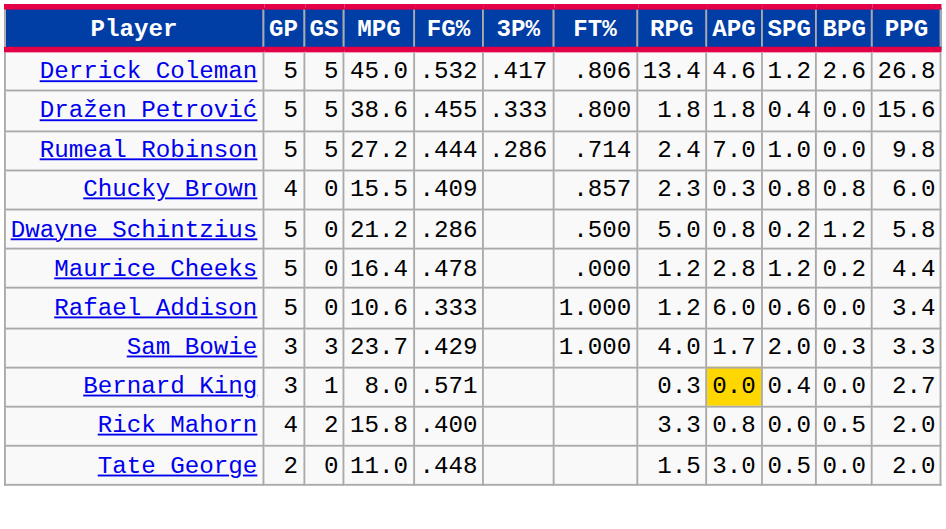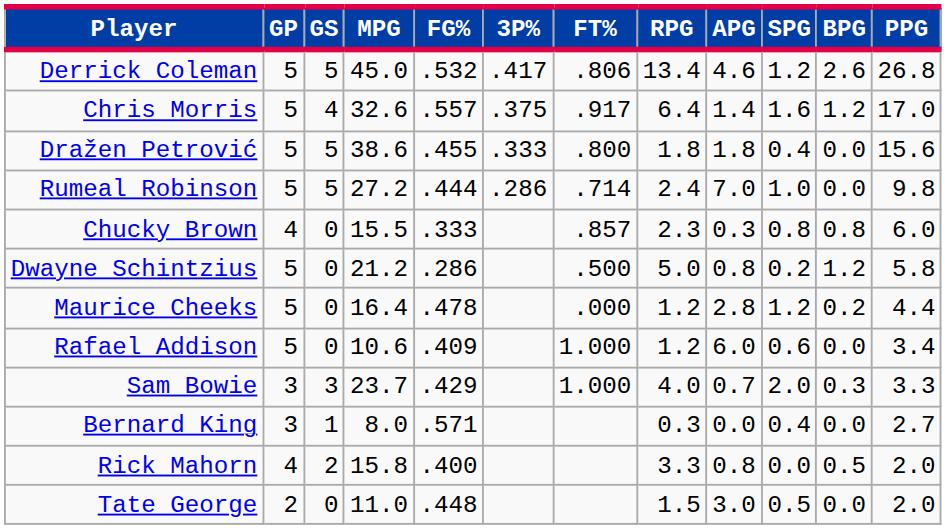 <table class="wikitable sortable" style="text-align:right;">
 <tr>
 <th style="background:#003DA5; color:#FFFFFF; border-top:#E40046 3px solid; border-bottom:#E40046 3px solid;">Player</th>
 <th style="background:#003DA5; color:#FFFFFF; border-top:#E40046 3px solid; border-bottom:#E40046 3px solid;">GP</th>
 <th style="background:#003DA5; color:#FFFFFF; border-top:#E40046 3px solid; border-bottom:#E40046 3px solid;">GS</th>
 <th style="background:#003DA5; color:#FFFFFF; border-top:#E40046 3px solid; border-bottom:#E40046 3px solid;">MPG</th>
 <th style="background:#003DA5; color:#FFFFFF; border-top:#E40046 3px solid; border-bottom:#E40046 3px solid;">FG%</th>
 <th style="background:#003DA5; color:#FFFFFF; border-top:#E40046 3px solid; border-bottom:#E40046 3px solid;">3P%</th>
 <th style="background:#003DA5; color:#FFFFFF; border-top:#E40046 3px solid; border-bottom:#E40046 3px solid;">FT%</th>
 <th style="background:#003DA5; color:#FFFFFF; border-top:#E40046 3px solid; border-bottom:#E40046 3px solid;">RPG</th>
 <th style="background:#003DA5; color:#FFFFFF; border-top:#E40046 3px solid; border-bottom:#E40046 3px solid;">APG</th>
 <th style="background:#003DA5; color:#FFFFFF; border-top:#E40046 3px solid; border-bottom:#E40046 3px solid;">SPG</th>
 <th style="background:#003DA5; color:#FFFFFF; border-top:#E40046 3px solid; border-bottom:#E40046 3px solid;">BPG</th>
 <th style="background:#003DA5; color:#FFFFFF; border-top:#E40046 3px solid; border-bottom:#E40046 3px solid;">PPG</th>
 </tr>
 <tr>
 <td><a href='#'>Derrick Coleman</a></td>
 <td>5</td>
 <td>5</td>
 <td>45.0</td>
 <td>.532</td>
 <td>.417</td>
 <td>.806</td>
 <td>13.4</td>
 <td>4.6</td>
 <td>1.2</td>
 <td>2.6</td>
 <td>26.8</td>
+</tr>
+<tr>
+<td><a href='#'>Chris Morris</a></td>
+<td>5</td>
+<td>4</td>
+<td>32.6</td>
+<td>.557</td>
+<td>.375</td>
+<td>.917</td>
+<td>6.4</td>
+<td>1.4</td>
+<td>1.6</td>
+<td>1.2</td>
+<td>17.0</td>
 </tr>
 <tr>
 <td><a href='#'>Dražen Petrović</a></td>
 <td>5</td>
 <td>5</td>
 <td>38.6</td>
 <td>.455</td>
 <td>.333</td>
 <td>.800</td>
 <td>1.8</td>
 <td>1.8</td>
 <td>0.4</td>
 <td>0.0</td>
 <td>15.6</td>
 </tr>
 <tr>
 <td><a href='#'>Rumeal Robinson</a></td>
 <td>5</td>
 <td>5</td>
 <td>27.2</td>
 <td>.444</td>
 <td>.286</td>
 <td>.714</td>
 <td>2.4</td>
 <td>7.0</td>
 <td>1.0</td>
 <td>0.0</td>
 <td>9.8</td>
 </tr>
 <tr>
 <td><a href='#'>Chucky Brown</a></td>
 <td>4</td>
 <td>0</td>
 <td>15.5</td>
-<td>.409</td>
+<td>.333</td>
 <td></td>
 <td>.857</td>
 <td>2.3</td>
 <td>0.3</td>
 <td>0.8</td>
 <td>0.8</td>
 <td>6.0</td>
 </tr>
 <tr>
 <td><a href='#'>Dwayne Schintzius</a></td>
 <td>5</td>
 <td>0</td>
 <td>21.2</td>
 <td>.286</td>
 <td></td>
 <td>.500</td>
 <td>5.0</td>
 <td>0.8</td>
 <td>0.2</td>
 <td>1.2</td>
 <td>5.8</td>
 </tr>
 <tr>
 <td><a href='#'>Maurice Cheeks</a></td>
 <td>5</td>
 <td>0</td>
 <td>16.4</td>
 <td>.478</td>
 <td></td>
 <td>.000</td>
 <td>1.2</td>
 <td>2.8</td>
 <td>1.2</td>
 <td>0.2</td>
 <td>4.4</td>
 </tr>
 <tr>
 <td><a href='#'>Rafael Addison</a></td>
 <td>5</td>
 <td>0</td>
 <td>10.6</td>
-<td>.333</td>
+<td>.409</td>
 <td></td>
 <td>1.000</td>
 <td>1.2</td>
 <td>6.0</td>
 <td>0.6</td>
 <td>0.0</td>
 <td>3.4</td>
 </tr>
 <tr>
 <td><a href='#'>Sam Bowie</a></td>
 <td>3</td>
 <td>3</td>
 <td>23.7</td>
 <td>.429</td>
 <td></td>
 <td>1.000</td>
 <td>4.0</td>
-<td>1.7</td>
+<td>0.7</td>
 <td>2.0</td>
 <td>0.3</td>
 <td>3.3</td>
 </tr>
 <tr>
 <td><a href='#'>Bernard King</a></td>
 <td>3</td>
 <td>1</td>
 <td>8.0</td>
 <td>.571</td>
 <td></td>
 <td></td>
 <td>0.3</td>
-<td style="background: gold;">0.0</td>
+<td>0.0</td>
 <td>0.4</td>
 <td>0.0</td>
 <td>2.7</td>
 </tr>
 <tr>
 <td><a href='#'>Rick Mahorn</a></td>
 <td>4</td>
 <td>2</td>
 <td>15.8</td>
 <td>.400</td>
 <td></td>
 <td></td>
 <td>3.3</td>
 <td>0.8</td>
 <td>0.0</td>
 <td>0.5</td>
 <td>2.0</td>
 </tr>
 <tr>
 <td><a href='#'>Tate George</a></td>
 <td>2</td>
 <td>0</td>
 <td>11.0</td>
 <td>.448</td>
 <td></td>
 <td></td>
 <td>1.5</td>
 <td>3.0</td>
 <td>0.5</td>
 <td>0.0</td>
 <td>2.0</td>
 </tr>
 </table>
